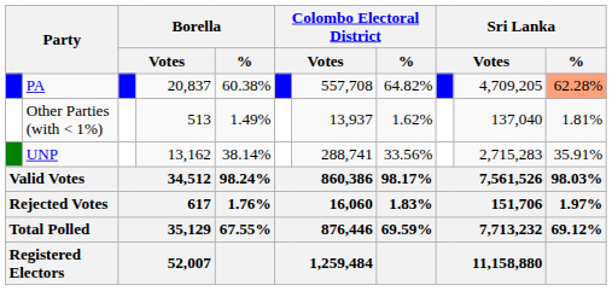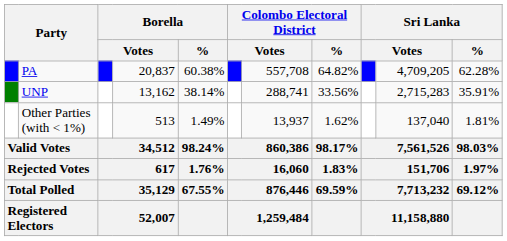 <table class="wikitable">
 <tr>
 <th colspan="2" width="144px"rowspan="2">Party</th>
 <th colspan="3" width="216px">Borella</th>
 <th colspan="3" width="216px"><a href='#'>Colombo Electoral District</a></th>
 <th colspan="3" width="216px">Sri Lanka</th>
 </tr>
 <tr>
 <th colspan="2" width="144px">Votes</th>
 <th>%</th>
 <th colspan="2" width="144px">Votes</th>
 <th>%</th>
 <th colspan="2" width="144px">Votes</th>
 <th>%</th>
 </tr>
 <tr>
 <td style="background-color:blue;" width="10px"></td>
 <td style="text-align:left;"><a href='#'>PA</a></td>
 <td style="background-color:blue;" width="10px"></td>
 <td style="text-align:right;">20,837</td>
 <td style="text-align:right;">60.38%</td>
 <td style="background-color:blue;" width="10px"></td>
 <td style="text-align:right;">557,708</td>
 <td style="text-align:right;">64.82%</td>
 <td style="background-color:blue;" width="10px"></td>
 <td style="text-align:right;">4,709,205</td>
-<td style="background: lightsalmon; text-align:right;">62.28%</td>
+<td style="text-align:right;">62.28%</td>
+</tr>
+<tr>
+<td style="background-color:green;" width="10px"></td>
+<td style="text-align:left;"><a href='#'>UNP</a></td>
+<td style="background-color:white;" width="10px"></td>
+<td style="text-align:right;">13,162</td>
+<td style="text-align:right;">38.14%</td>
+<td style="background-color:white;" width="10px"></td>
+<td style="text-align:right;">288,741</td>
+<td style="text-align:right;">33.56%</td>
+<td style="background-color:white;" width="10px"></td>
+<td style="text-align:right;">2,715,283</td>
+<td style="text-align:right;">35.91%</td>
 </tr>
 <tr>
 <td style="background-color:white;" width="10px"></td>
 <td style="text-align:left;">Other Parties (with < 1%)</td>
 <td style="background-color:white;" width="10px"></td>
 <td style="text-align:right;">513</td>
 <td style="text-align:right;">1.49%</td>
 <td style="background-color:white;" width="10px"></td>
 <td style="text-align:right;">13,937</td>
 <td style="text-align:right;">1.62%</td>
 <td style="background-color:white;" width="10px"></td>
 <td style="text-align:right;">137,040</td>
 <td style="text-align:right;">1.81%</td>
-</tr>
-<tr>
-<td style="background-color:green;" width="10px"></td>
-<td style="text-align:left;"><a href='#'>UNP</a></td>
-<td style="background-color:white;" width="10px"></td>
-<td style="text-align:right;">13,162</td>
-<td style="text-align:right;">38.14%</td>
-<td style="background-color:white;" width="10px"></td>
-<td style="text-align:right;">288,741</td>
-<td style="text-align:right;">33.56%</td>
-<td style="background-color:white;" width="10px"></td>
-<td style="text-align:right;">2,715,283</td>
-<td style="text-align:right;">35.91%</td>
 </tr>
 <tr>
 <th colspan="2" width="144px"style="text-align:left;">Valid Votes</th>
 <th style="text-align:right;"colspan="2" width="144px">34,512</th>
 <th style="text-align:right;">98.24%</th>
 <th style="text-align:right;"colspan="2" width="144px">860,386</th>
 <th style="text-align:right;">98.17%</th>
 <th style="text-align:right;"colspan="2" width="144px">7,561,526</th>
 <th style="text-align:right;">98.03%</th>
 </tr>
 <tr>
 <th colspan="2" width="144px"style="text-align:left;">Rejected Votes</th>
 <th style="text-align:right;"colspan="2" width="144px">617</th>
 <th style="text-align:right;">1.76%</th>
 <th style="text-align:right;"colspan="2" width="144px">16,060</th>
 <th style="text-align:right;">1.83%</th>
 <th style="text-align:right;"colspan="2" width="144px">151,706</th>
 <th style="text-align:right;">1.97%</th>
 </tr>
 <tr>
 <th colspan="2" width="144px"style="text-align:left;">Total Polled</th>
 <th style="text-align:right;"colspan="2" width="144px">35,129</th>
 <th style="text-align:right;">67.55%</th>
 <th style="text-align:right;"colspan="2" width="144px">876,446</th>
 <th style="text-align:right;">69.59%</th>
 <th style="text-align:right;"colspan="2" width="144px">7,713,232</th>
 <th style="text-align:right;">69.12%</th>
 </tr>
 <tr>
 <th colspan="2" width="144px"style="text-align:left;">Registered Electors</th>
 <th style="text-align:right;"colspan="2" width="144px">52,007</th>
 <th></th>
 <th style="text-align:right;"colspan="2" width="144px">1,259,484</th>
 <th></th>
 <th style="text-align:right;"colspan="2" width="144px">11,158,880</th>
 <th></th>
 </tr>
 </table>
